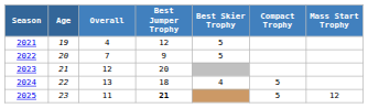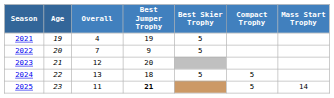 <table class="wikitable" style="font-size:95%; text-align:center; border:grey solid 1px; border-collapse:collapse; background:#ffffff;">
 <tr>
 <th style="background-color:#369; color:white; width:60px;">Season</th>
 <th style="background-color:#369; color:white; width:40px;">Age</th>
 <th style="background-color:#4180be; color:white; width:80px;">Overall</th>
 <th style="background-color:#4180be; color:white; width:80px;">Best Jumper<br>Trophy</th>
 <th style="background-color:#4180be; color:white; width:80px;">Best Skier<br>Trophy</th>
 <th style="background-color:#4180be; color:white; width:80px;">Compact<br>Trophy</th>
 <th style="background-color:#4180be; color:white; width:80px;">Mass Start<br>Trophy</th>
 </tr>
 <tr>
 <td><a href='#'>2021</a></td>
 <td><em>19</em></td>
 <td>4</td>
-<td>12</td>
+<td>19</td>
 <td>5</td>
 <td></td>
 <td></td>
 </tr>
 <tr>
 <td><a href='#'>2022</a></td>
 <td><em>20</em></td>
 <td>7</td>
 <td>9</td>
 <td>5</td>
 <td></td>
 <td></td>
 </tr>
 <tr>
 <td><a href='#'>2023</a></td>
 <td><em>21</em></td>
 <td>12</td>
 <td>20</td>
 <td style="background:silver;"></td>
 <td></td>
 <td></td>
 </tr>
 <tr>
 <td><a href='#'>2024</a></td>
 <td><em>22</em></td>
 <td>13</td>
 <td>18</td>
-<td>4</td>
+<td>5</td>
 <td>5</td>
 <td></td>
 </tr>
 <tr>
 <td><a href='#'>2025</a></td>
 <td><em>23</em></td>
 <td>11</td>
 <td><strong>21</strong></td>
 <td style="background:#c96;"></td>
 <td>5</td>
-<td>12</td>
+<td>14</td>
 </tr>
 </table>
